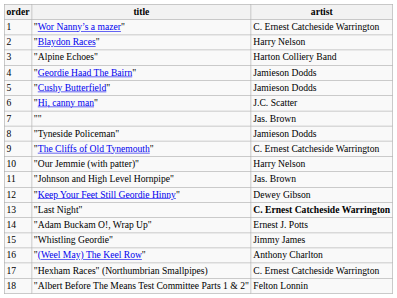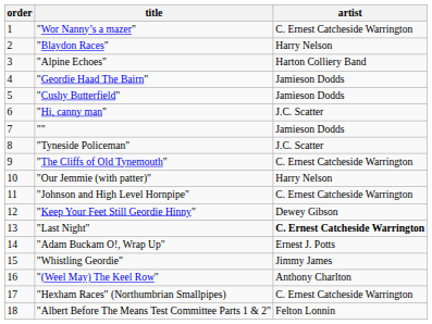 <table class="wikitable">
 <tr>
 <th>order</th>
 <th>title</th>
 <th>artist</th>
 </tr>
 <tr>
 <td>1</td>
 <td>"<a href='#'>Wor Nanny’s a mazer</a>"</td>
 <td>C. Ernest Catcheside Warrington</td>
 </tr>
 <tr>
 <td>2</td>
 <td>"<a href='#'>Blaydon Races</a>"</td>
 <td>Harry Nelson</td>
 </tr>
 <tr>
 <td>3</td>
 <td>"Alpine Echoes"</td>
 <td>Harton Colliery Band</td>
 </tr>
 <tr>
 <td>4</td>
 <td>"<a href='#'>Geordie Haad The Bairn</a>"</td>
 <td>Jamieson Dodds</td>
 </tr>
 <tr>
 <td>5</td>
 <td>"<a href='#'>Cushy Butterfield</a>"</td>
 <td>Jamieson Dodds</td>
 </tr>
 <tr>
 <td>6</td>
 <td>"<a href='#'>Hi, canny man</a>"</td>
 <td>J.C. Scatter</td>
 </tr>
 <tr>
 <td>7</td>
 <td>""</td>
-<td>Jas. Brown</td>
+<td>Jamieson Dodds</td>
 </tr>
 <tr>
 <td>8</td>
 <td>"Tyneside Policeman"</td>
-<td>Jamieson Dodds</td>
+<td>J.C. Scatter</td>
 </tr>
 <tr>
 <td>9</td>
 <td>"<a href='#'>The Cliffs of Old Tynemouth</a>"</td>
 <td>C. Ernest Catcheside Warrington</td>
 </tr>
 <tr>
 <td>10</td>
 <td>"Our Jemmie (with patter)"</td>
 <td>Harry Nelson</td>
 </tr>
 <tr>
 <td>11</td>
 <td>"Johnson and High Level Hornpipe"</td>
-<td>Jas. Brown</td>
+<td>C. Ernest Catcheside Warrington</td>
 </tr>
 <tr>
 <td>12</td>
 <td>"<a href='#'>Keep Your Feet Still Geordie Hinny</a>"</td>
 <td>Dewey Gibson</td>
 </tr>
 <tr>
 <td>13</td>
 <td>"Last Night"</td>
 <td><strong>C. Ernest Catcheside Warrington</strong></td>
 </tr>
 <tr>
 <td>14</td>
 <td>"Adam Buckam O!, Wrap Up"</td>
 <td>Ernest J. Potts</td>
 </tr>
 <tr>
 <td>15</td>
 <td>"Whistling Geordie"</td>
 <td>Jimmy James</td>
 </tr>
 <tr>
 <td>16</td>
 <td>"<a href='#'>(Weel May) The Keel Row</a>"</td>
 <td>Anthony Charlton</td>
 </tr>
 <tr>
 <td>17</td>
 <td>"Hexham Races" (Northumbrian Smallpipes)</td>
 <td>C. Ernest Catcheside Warrington</td>
 </tr>
 <tr>
 <td>18</td>
 <td>"Albert Before The Means Test Committee Parts 1 & 2"</td>
 <td>Felton Lonnin</td>
 </tr>
 </table>
